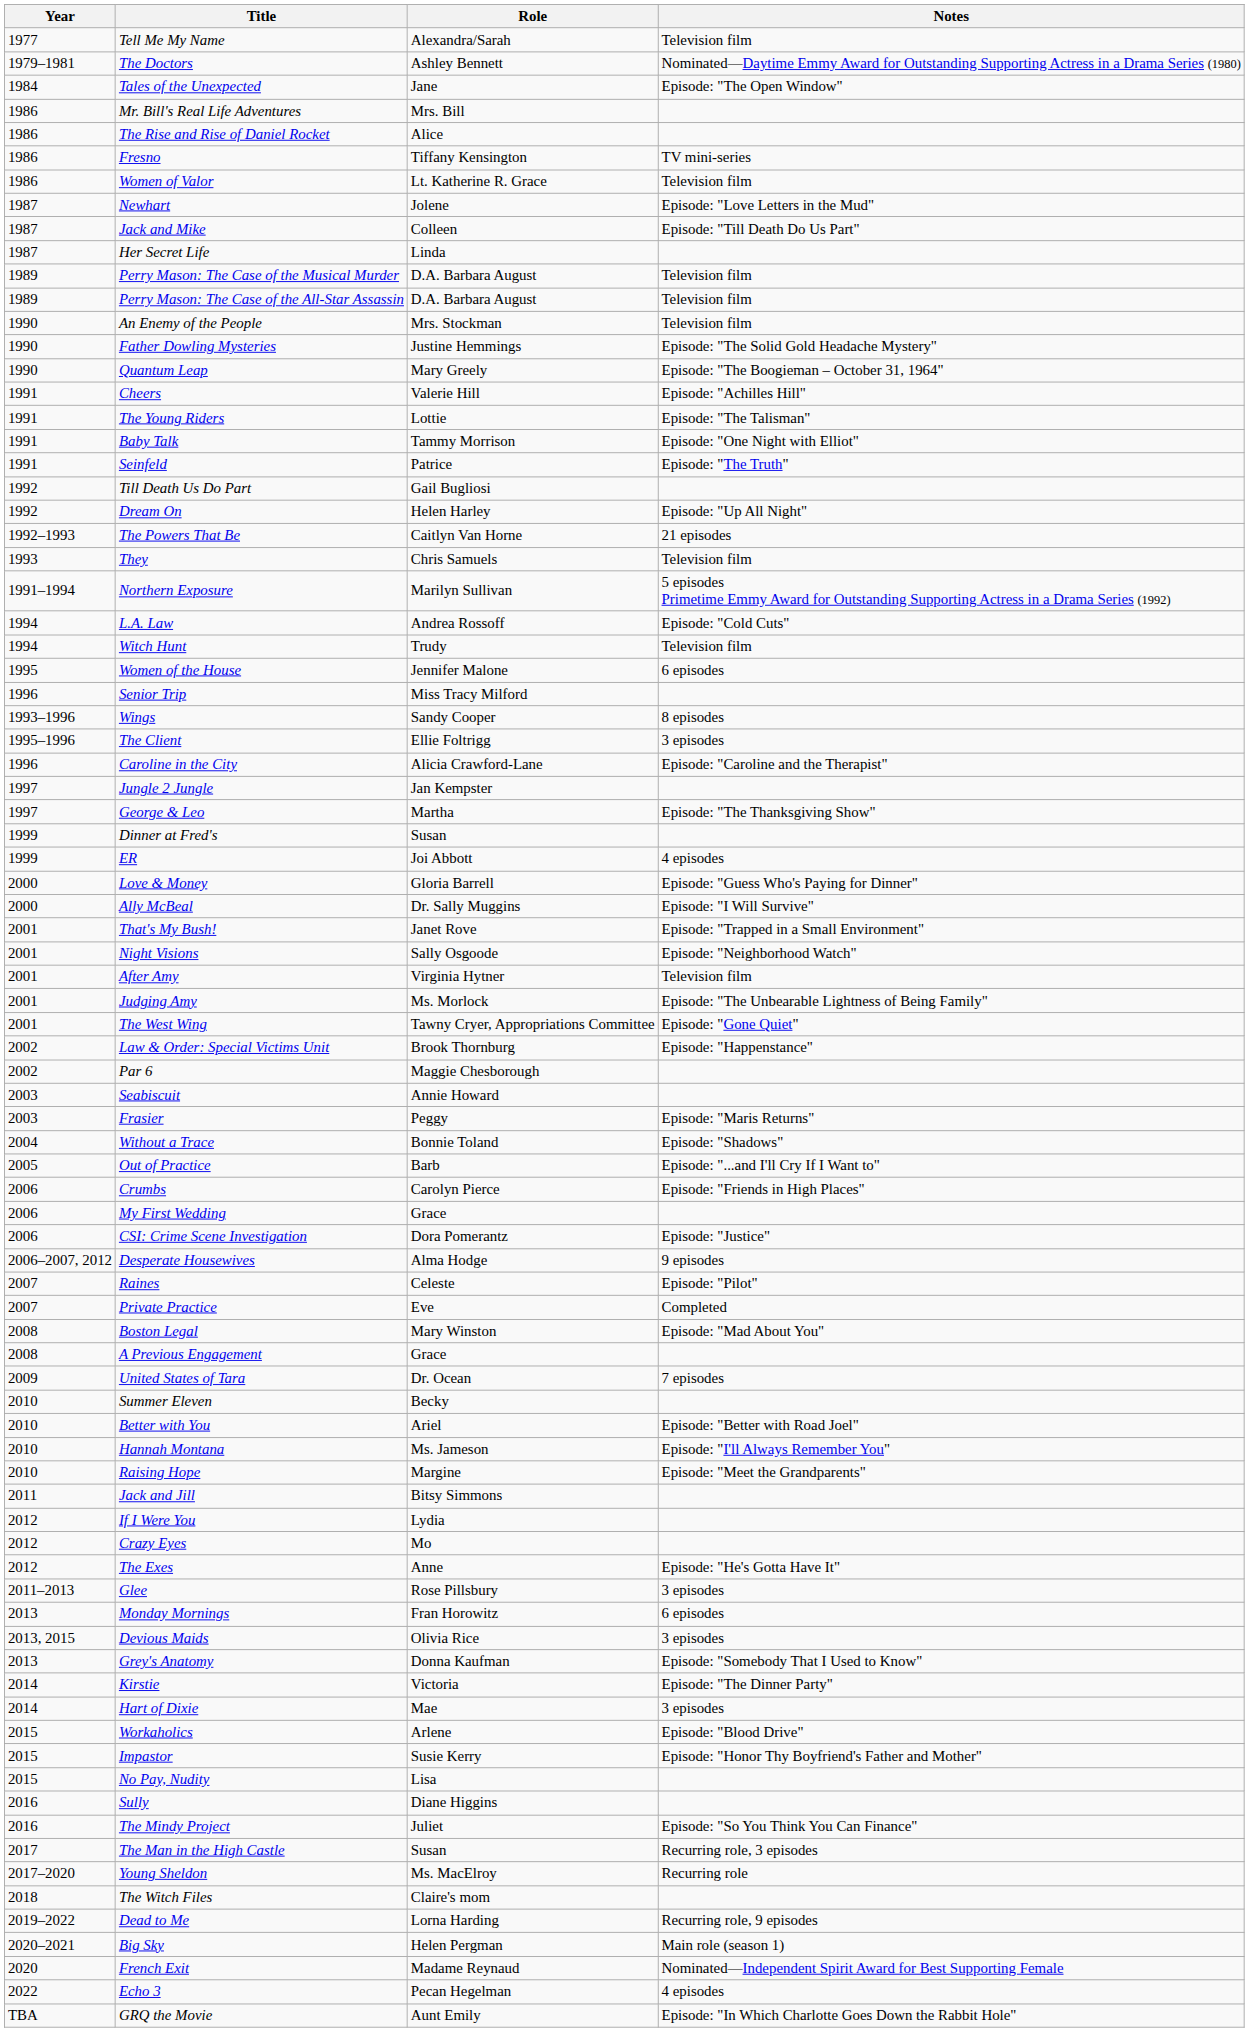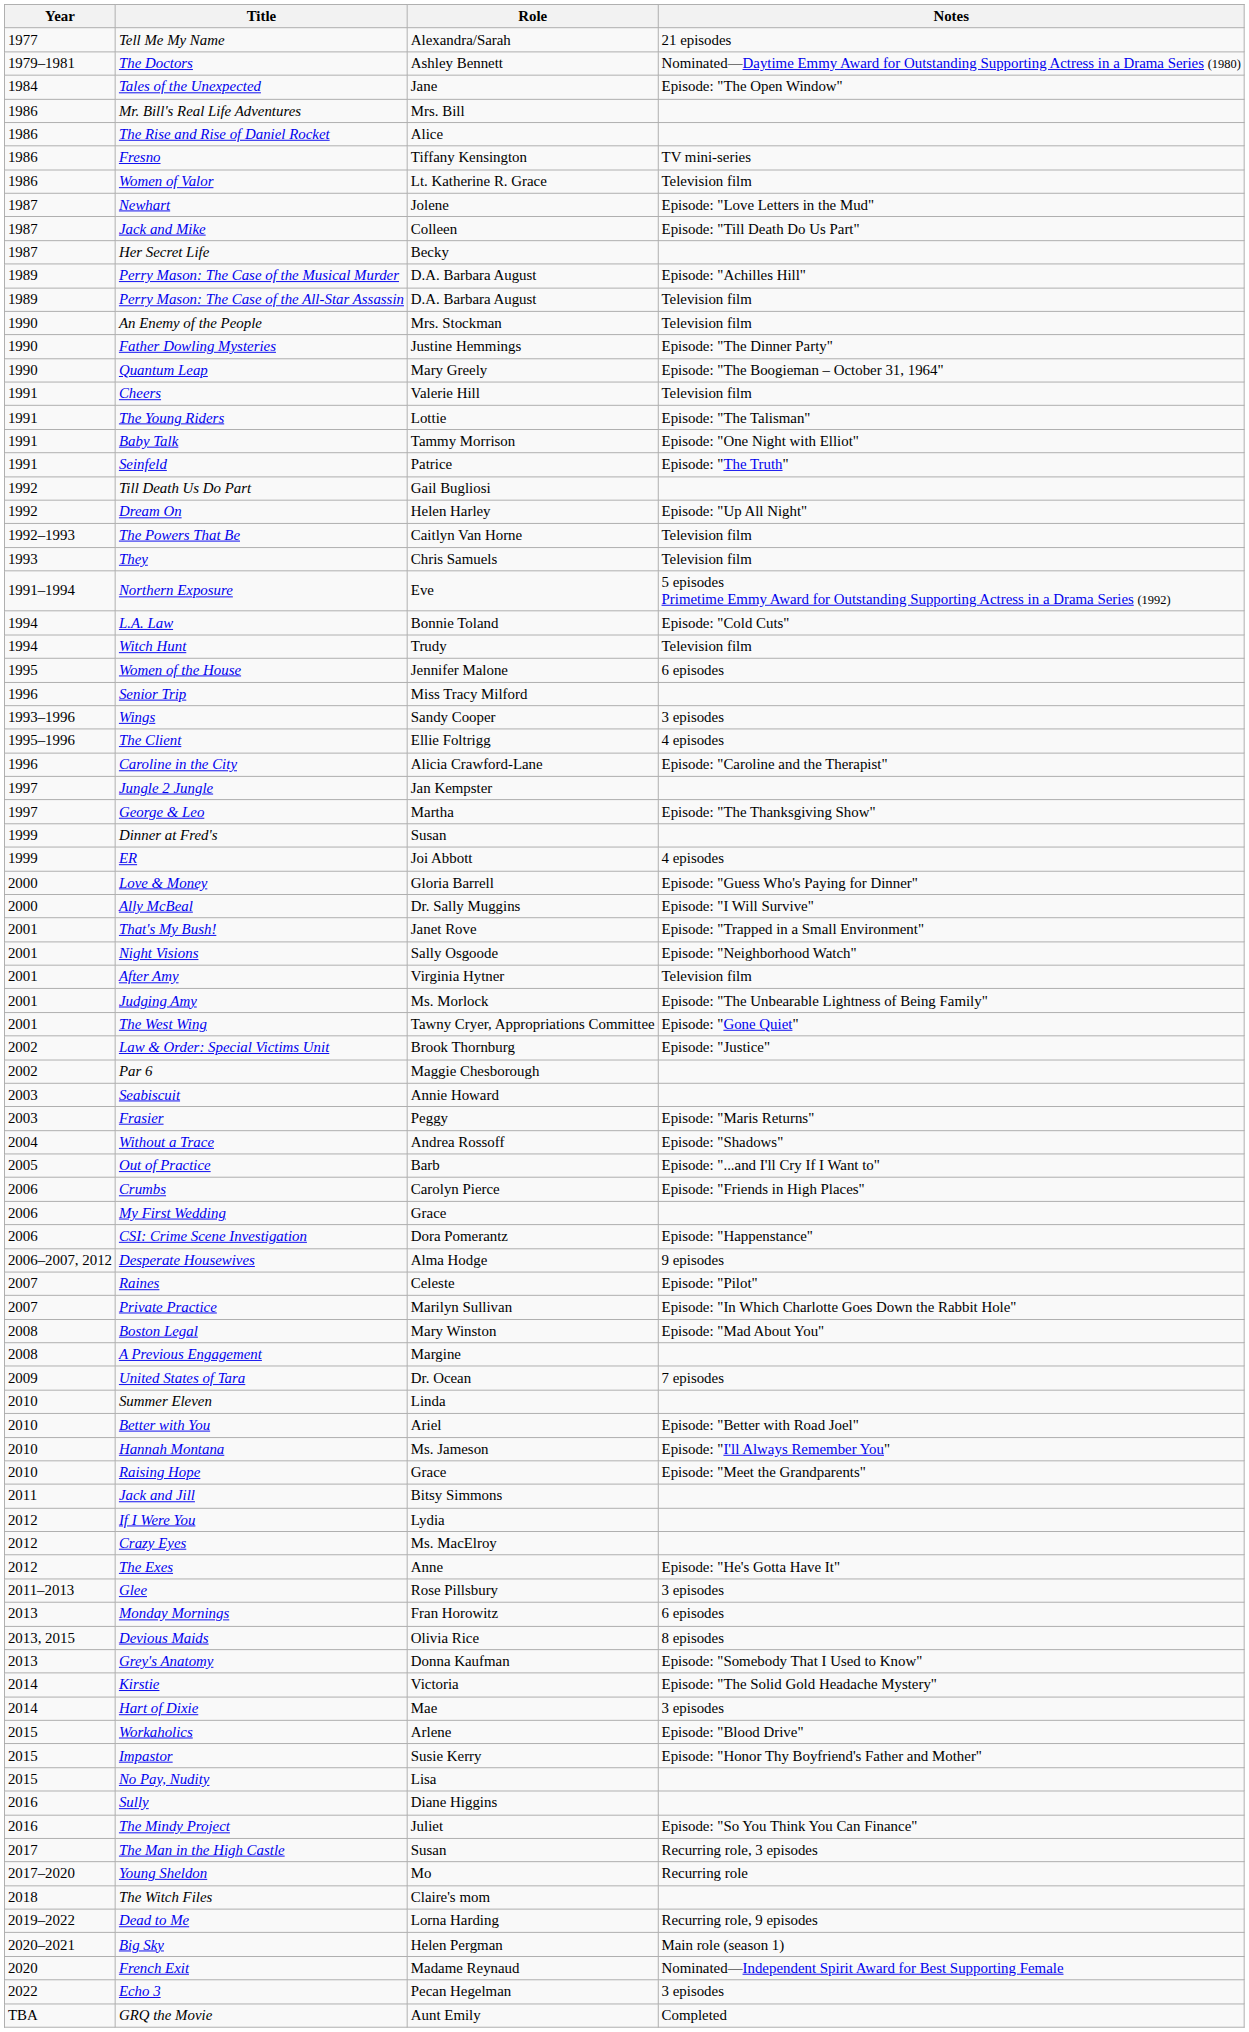 <table class="wikitable sortable">
 <tr>
 <th>Year</th>
 <th>Title</th>
 <th>Role</th>
 <th class="unsortable">Notes</th>
 </tr>
 <tr>
 <td>1977</td>
 <td><em>Tell Me My Name</em></td>
 <td>Alexandra/Sarah</td>
-<td>Television film</td>
+<td>21 episodes</td>
 </tr>
 <tr>
 <td>1979–1981</td>
 <td><em><a href='#'>The Doctors</a></em></td>
 <td>Ashley Bennett</td>
 <td>Nominated—<a href='#'>Daytime Emmy Award for Outstanding Supporting Actress in a Drama Series</a> <small>(1980)</small></td>
 </tr>
 <tr>
 <td>1984</td>
 <td><em><a href='#'>Tales of the Unexpected</a></em></td>
 <td>Jane</td>
 <td>Episode: "The Open Window"</td>
 </tr>
 <tr>
 <td>1986</td>
 <td><em>Mr. Bill's Real Life Adventures</em></td>
 <td>Mrs. Bill</td>
 <td></td>
 </tr>
 <tr>
 <td>1986</td>
 <td><em><a href='#'>The Rise and Rise of Daniel Rocket</a></em></td>
 <td>Alice</td>
 <td></td>
 </tr>
 <tr>
 <td>1986</td>
 <td><em><a href='#'>Fresno</a></em></td>
 <td>Tiffany Kensington</td>
 <td>TV mini-series</td>
 </tr>
 <tr>
 <td>1986</td>
 <td><em><a href='#'>Women of Valor</a></em></td>
 <td>Lt. Katherine R. Grace</td>
 <td>Television film</td>
 </tr>
 <tr>
 <td>1987</td>
 <td><em><a href='#'>Newhart</a></em></td>
 <td>Jolene</td>
 <td>Episode: "Love Letters in the Mud"</td>
 </tr>
 <tr>
 <td>1987</td>
 <td><em><a href='#'>Jack and Mike</a></em></td>
 <td>Colleen</td>
 <td>Episode: "Till Death Do Us Part"</td>
 </tr>
 <tr>
 <td>1987</td>
 <td><em>Her Secret Life</em></td>
-<td>Linda</td>
+<td>Becky</td>
 <td></td>
 </tr>
 <tr>
 <td>1989</td>
 <td><em><a href='#'>Perry Mason: The Case of the Musical Murder</a></em></td>
 <td>D.A. Barbara August</td>
-<td>Television film</td>
+<td>Episode: "Achilles Hill"</td>
 </tr>
 <tr>
 <td>1989</td>
 <td><em><a href='#'>Perry Mason: The Case of the All-Star Assassin</a></em></td>
 <td>D.A. Barbara August</td>
 <td>Television film</td>
 </tr>
 <tr>
 <td>1990</td>
 <td><em>An Enemy of the People</em></td>
 <td>Mrs. Stockman</td>
 <td>Television film</td>
 </tr>
 <tr>
 <td>1990</td>
 <td><em><a href='#'>Father Dowling Mysteries</a></em></td>
 <td>Justine Hemmings</td>
-<td>Episode: "The Solid Gold Headache Mystery"</td>
+<td>Episode: "The Dinner Party"</td>
 </tr>
 <tr>
 <td>1990</td>
 <td><em><a href='#'>Quantum Leap</a></em></td>
 <td>Mary Greely</td>
 <td>Episode: "The Boogieman – October 31, 1964"</td>
 </tr>
 <tr>
 <td>1991</td>
 <td><em><a href='#'>Cheers</a></em></td>
 <td>Valerie Hill</td>
-<td>Episode: "Achilles Hill"</td>
+<td>Television film</td>
 </tr>
 <tr>
 <td>1991</td>
 <td><em><a href='#'>The Young Riders</a></em></td>
 <td>Lottie</td>
 <td>Episode: "The Talisman"</td>
 </tr>
 <tr>
 <td>1991</td>
 <td><em><a href='#'>Baby Talk</a></em></td>
 <td>Tammy Morrison</td>
 <td>Episode: "One Night with Elliot"</td>
 </tr>
 <tr>
 <td>1991</td>
 <td><em><a href='#'>Seinfeld</a></em></td>
 <td>Patrice</td>
 <td>Episode: "<a href='#'>The Truth</a>"</td>
 </tr>
 <tr>
 <td>1992</td>
 <td><em>Till Death Us Do Part</em></td>
 <td>Gail Bugliosi</td>
 <td></td>
 </tr>
 <tr>
 <td>1992</td>
 <td><em><a href='#'>Dream On</a></em></td>
 <td>Helen Harley</td>
 <td>Episode: "Up All Night"</td>
 </tr>
 <tr>
 <td>1992–1993</td>
 <td><em><a href='#'>The Powers That Be</a></em></td>
 <td>Caitlyn Van Horne</td>
-<td>21 episodes</td>
+<td>Television film</td>
 </tr>
 <tr>
 <td>1993</td>
 <td><em><a href='#'>They</a></em></td>
 <td>Chris Samuels</td>
 <td>Television film</td>
 </tr>
 <tr>
 <td>1991–1994</td>
 <td><em><a href='#'>Northern Exposure</a></em></td>
-<td>Marilyn Sullivan</td>
+<td>Eve</td>
 <td>5 episodes<br><a href='#'>Primetime Emmy Award for Outstanding Supporting Actress in a Drama Series</a> <small>(1992)</small></td>
 </tr>
 <tr>
 <td>1994</td>
 <td><em><a href='#'>L.A. Law</a></em></td>
-<td>Andrea Rossoff</td>
+<td>Bonnie Toland</td>
 <td>Episode: "Cold Cuts"</td>
 </tr>
 <tr>
 <td>1994</td>
 <td><em><a href='#'>Witch Hunt</a></em></td>
 <td>Trudy</td>
 <td>Television film</td>
 </tr>
 <tr>
 <td>1995</td>
 <td><em><a href='#'>Women of the House</a></em></td>
 <td>Jennifer Malone</td>
 <td>6 episodes</td>
 </tr>
 <tr>
 <td>1996</td>
 <td><em><a href='#'>Senior Trip</a></em></td>
 <td>Miss Tracy Milford</td>
 <td></td>
 </tr>
 <tr>
 <td>1993–1996</td>
 <td><em><a href='#'>Wings</a></em></td>
 <td>Sandy Cooper</td>
-<td>8 episodes</td>
+<td>3 episodes</td>
 </tr>
 <tr>
 <td>1995–1996</td>
 <td><em><a href='#'>The Client</a></em></td>
 <td>Ellie Foltrigg</td>
-<td>3 episodes</td>
+<td>4 episodes</td>
 </tr>
 <tr>
 <td>1996</td>
 <td><em><a href='#'>Caroline in the City</a></em></td>
 <td>Alicia Crawford-Lane</td>
 <td>Episode: "Caroline and the Therapist"</td>
 </tr>
 <tr>
 <td>1997</td>
 <td><em><a href='#'>Jungle 2 Jungle</a></em></td>
 <td>Jan Kempster</td>
 <td></td>
 </tr>
 <tr>
 <td>1997</td>
 <td><em><a href='#'>George & Leo</a></em></td>
 <td>Martha</td>
 <td>Episode: "The Thanksgiving Show"</td>
 </tr>
 <tr>
 <td>1999</td>
 <td><em>Dinner at Fred's</em></td>
 <td>Susan</td>
 <td></td>
 </tr>
 <tr>
 <td>1999</td>
 <td><em><a href='#'>ER</a></em></td>
 <td>Joi Abbott</td>
 <td>4 episodes</td>
 </tr>
 <tr>
 <td>2000</td>
 <td><em><a href='#'>Love & Money</a></em></td>
 <td>Gloria Barrell</td>
 <td>Episode: "Guess Who's Paying for Dinner"</td>
 </tr>
 <tr>
 <td>2000</td>
 <td><em><a href='#'>Ally McBeal</a></em></td>
 <td>Dr. Sally Muggins</td>
 <td>Episode: "I Will Survive"</td>
 </tr>
 <tr>
 <td>2001</td>
 <td><em><a href='#'>That's My Bush!</a></em></td>
 <td>Janet Rove</td>
 <td>Episode: "Trapped in a Small Environment"</td>
 </tr>
 <tr>
 <td>2001</td>
 <td><em><a href='#'>Night Visions</a></em></td>
 <td>Sally Osgoode</td>
 <td>Episode: "Neighborhood Watch"</td>
 </tr>
 <tr>
 <td>2001</td>
 <td><em><a href='#'>After Amy</a></em></td>
 <td>Virginia Hytner</td>
 <td>Television film</td>
 </tr>
 <tr>
 <td>2001</td>
 <td><em><a href='#'>Judging Amy</a></em></td>
 <td>Ms. Morlock</td>
 <td>Episode: "The Unbearable Lightness of Being Family"</td>
 </tr>
 <tr>
 <td>2001</td>
 <td><em><a href='#'>The West Wing</a></em></td>
 <td>Tawny Cryer, Appropriations Committee</td>
 <td>Episode: "<a href='#'>Gone Quiet</a>"</td>
 </tr>
 <tr>
 <td>2002</td>
 <td><em><a href='#'>Law & Order: Special Victims Unit</a></em></td>
 <td>Brook Thornburg</td>
-<td>Episode: "Happenstance"</td>
+<td>Episode: "Justice"</td>
 </tr>
 <tr>
 <td>2002</td>
 <td><em>Par 6</em></td>
 <td>Maggie Chesborough</td>
 <td></td>
 </tr>
 <tr>
 <td>2003</td>
 <td><em><a href='#'>Seabiscuit</a></em></td>
 <td>Annie Howard</td>
 <td></td>
 </tr>
 <tr>
 <td>2003</td>
 <td><em><a href='#'>Frasier</a></em></td>
 <td>Peggy</td>
 <td>Episode: "Maris Returns"</td>
 </tr>
 <tr>
 <td>2004</td>
 <td><em><a href='#'>Without a Trace</a></em></td>
-<td>Bonnie Toland</td>
+<td>Andrea Rossoff</td>
 <td>Episode: "Shadows"</td>
 </tr>
 <tr>
 <td>2005</td>
 <td><em><a href='#'>Out of Practice</a></em></td>
 <td>Barb</td>
 <td>Episode: "...and I'll Cry If I Want to"</td>
 </tr>
 <tr>
 <td>2006</td>
 <td><em><a href='#'>Crumbs</a></em></td>
 <td>Carolyn Pierce</td>
 <td>Episode: "Friends in High Places"</td>
 </tr>
 <tr>
 <td>2006</td>
 <td><em><a href='#'>My First Wedding</a></em></td>
 <td>Grace</td>
 <td></td>
 </tr>
 <tr>
 <td>2006</td>
 <td><em><a href='#'>CSI: Crime Scene Investigation</a></em></td>
 <td>Dora Pomerantz</td>
-<td>Episode: "Justice"</td>
+<td>Episode: "Happenstance"</td>
 </tr>
 <tr>
 <td>2006–2007, 2012</td>
 <td><em><a href='#'>Desperate Housewives</a></em></td>
 <td>Alma Hodge</td>
 <td>9 episodes</td>
 </tr>
 <tr>
 <td>2007</td>
 <td><em><a href='#'>Raines</a></em></td>
 <td>Celeste</td>
 <td>Episode: "Pilot"</td>
 </tr>
 <tr>
 <td>2007</td>
 <td><em><a href='#'>Private Practice</a></em></td>
-<td>Eve</td>
-<td>Completed</td>
+<td>Marilyn Sullivan</td>
+<td>Episode: "In Which Charlotte Goes Down the Rabbit Hole"</td>
 </tr>
 <tr>
 <td>2008</td>
 <td><em><a href='#'>Boston Legal</a></em></td>
 <td>Mary Winston</td>
 <td>Episode: "Mad About You"</td>
 </tr>
 <tr>
 <td>2008</td>
 <td><em><a href='#'>A Previous Engagement</a></em></td>
-<td>Grace</td>
+<td>Margine</td>
 <td></td>
 </tr>
 <tr>
 <td>2009</td>
 <td><em><a href='#'>United States of Tara</a></em></td>
 <td>Dr. Ocean</td>
 <td>7 episodes</td>
 </tr>
 <tr>
 <td>2010</td>
 <td><em>Summer Eleven</em></td>
-<td>Becky</td>
+<td>Linda</td>
 <td></td>
 </tr>
 <tr>
 <td>2010</td>
 <td><em><a href='#'>Better with You</a></em></td>
 <td>Ariel</td>
 <td>Episode: "Better with Road Joel"</td>
 </tr>
 <tr>
 <td>2010</td>
 <td><em><a href='#'>Hannah Montana</a></em></td>
 <td>Ms. Jameson</td>
 <td>Episode: "<a href='#'>I'll Always Remember You</a>"</td>
 </tr>
 <tr>
 <td>2010</td>
 <td><em><a href='#'>Raising Hope</a></em></td>
-<td>Margine</td>
+<td>Grace</td>
 <td>Episode: "Meet the Grandparents"</td>
 </tr>
 <tr>
 <td>2011</td>
 <td><em><a href='#'>Jack and Jill</a></em></td>
 <td>Bitsy Simmons</td>
 <td></td>
 </tr>
 <tr>
 <td>2012</td>
 <td><em><a href='#'>If I Were You</a></em></td>
 <td>Lydia</td>
 <td></td>
 </tr>
 <tr>
 <td>2012</td>
 <td><em><a href='#'>Crazy Eyes</a></em></td>
-<td>Mo</td>
+<td>Ms. MacElroy</td>
 <td></td>
 </tr>
 <tr>
 <td>2012</td>
 <td><em><a href='#'>The Exes</a></em></td>
 <td>Anne</td>
 <td>Episode: "He's Gotta Have It"</td>
 </tr>
 <tr>
 <td>2011–2013</td>
 <td><em><a href='#'>Glee</a></em></td>
 <td>Rose Pillsbury</td>
 <td>3 episodes</td>
 </tr>
 <tr>
 <td>2013</td>
 <td><em><a href='#'>Monday Mornings</a></em></td>
 <td>Fran Horowitz</td>
 <td>6 episodes</td>
 </tr>
 <tr>
 <td>2013, 2015</td>
 <td><em><a href='#'>Devious Maids</a></em></td>
 <td>Olivia Rice</td>
-<td>3 episodes</td>
+<td>8 episodes</td>
 </tr>
 <tr>
 <td>2013</td>
 <td><em><a href='#'>Grey's Anatomy</a></em></td>
 <td>Donna Kaufman</td>
 <td>Episode: "Somebody That I Used to Know"</td>
 </tr>
 <tr>
 <td>2014</td>
 <td><em><a href='#'>Kirstie</a></em></td>
 <td>Victoria</td>
-<td>Episode: "The Dinner Party"</td>
+<td>Episode: "The Solid Gold Headache Mystery"</td>
 </tr>
 <tr>
 <td>2014</td>
 <td><em><a href='#'>Hart of Dixie</a></em></td>
 <td>Mae</td>
 <td>3 episodes</td>
 </tr>
 <tr>
 <td>2015</td>
 <td><em><a href='#'>Workaholics</a></em></td>
 <td>Arlene</td>
 <td>Episode: "Blood Drive"</td>
 </tr>
 <tr>
 <td>2015</td>
 <td><em><a href='#'>Impastor</a></em></td>
 <td>Susie Kerry</td>
 <td>Episode: "Honor Thy Boyfriend's Father and Mother"</td>
 </tr>
 <tr>
 <td>2015</td>
 <td><em><a href='#'>No Pay, Nudity</a></em></td>
 <td>Lisa</td>
 <td></td>
 </tr>
 <tr>
 <td>2016</td>
 <td><em><a href='#'>Sully</a></em></td>
 <td>Diane Higgins</td>
 <td></td>
 </tr>
 <tr>
 <td>2016</td>
 <td><em><a href='#'>The Mindy Project</a></em></td>
 <td>Juliet</td>
 <td>Episode: "So You Think You Can Finance"</td>
 </tr>
 <tr>
 <td>2017</td>
 <td><em><a href='#'>The Man in the High Castle</a></em></td>
 <td>Susan</td>
 <td>Recurring role, 3 episodes</td>
 </tr>
 <tr>
 <td>2017–2020</td>
 <td><em><a href='#'>Young Sheldon</a></em></td>
-<td>Ms. MacElroy</td>
+<td>Mo</td>
 <td>Recurring role</td>
 </tr>
 <tr>
 <td>2018</td>
 <td><em>The Witch Files</em></td>
 <td>Claire's mom</td>
 <td></td>
 </tr>
 <tr>
 <td>2019–2022</td>
 <td><em><a href='#'>Dead to Me</a></em></td>
 <td>Lorna Harding</td>
 <td>Recurring role, 9 episodes</td>
 </tr>
 <tr>
 <td>2020–2021</td>
 <td><em><a href='#'>Big Sky</a></em></td>
 <td>Helen Pergman</td>
 <td>Main role (season 1)</td>
 </tr>
 <tr>
 <td>2020</td>
 <td><em><a href='#'>French Exit</a></em></td>
 <td>Madame Reynaud</td>
 <td>Nominated—<a href='#'>Independent Spirit Award for Best Supporting Female</a></td>
 </tr>
 <tr>
 <td>2022</td>
 <td><em><a href='#'>Echo 3</a></em></td>
 <td>Pecan Hegelman</td>
-<td>4 episodes</td>
+<td>3 episodes</td>
 </tr>
 <tr>
 <td>TBA</td>
 <td><em>GRQ the Movie</em></td>
 <td>Aunt Emily</td>
-<td>Episode: "In Which Charlotte Goes Down the Rabbit Hole"</td>
+<td>Completed</td>
 </tr>
 </table>
